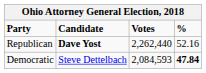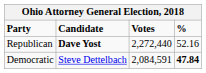 <table class="wikitable">
 <tr>
 <th colspan="4">Ohio Attorney General Election, 2018</th>
 </tr>
 <tr>
 <td><strong>Party</strong></td>
 <td><strong>Candidate</strong></td>
 <td><strong>Votes</strong></td>
 <td><strong>%</strong></td>
 </tr>
 <tr>
 <td>Republican</td>
 <td><strong>Dave Yost</strong></td>
-<td>2,262,440</td>
+<td>2,272,440</td>
 <td>52.16</td>
 </tr>
 <tr>
 <td>Democratic</td>
 <td><a href='#'>Steve Dettelbach</a></td>
-<td>2,084,593</td>
+<td>2,084,591</td>
 <td><strong>47.84</strong></td>
 </tr>
 </table>
